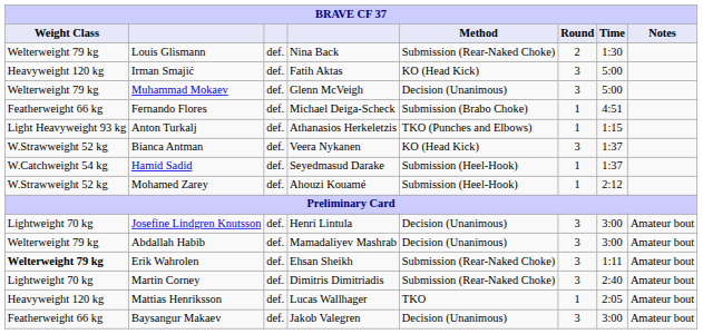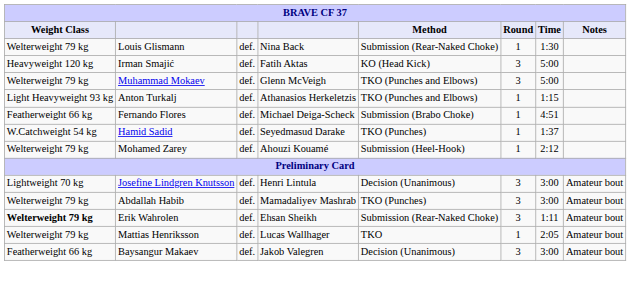 <table class="wikitable" style="font-size: 80%;">
 <tr>
 <th colspan="8" style="background-color: #ccf; color: #000080; text-align: center;"><strong>BRAVE CF 37</strong></th>
 </tr>
 <tr>
 <th colspan="1" style="background-color: #E6E8FA; color: #000000; text-align: center;">Weight Class</th>
 <th colspan="1" style="background-color: #E6E8FA; color: #000000; text-align: center;"></th>
 <th colspan="1" style="background-color: #E6E8FA; color: #000000; text-align: center;"></th>
 <th colspan="1" style="background-color: #E6E8FA; color: #000000; text-align: center;"></th>
 <th colspan="1" style="background-color: #E6E8FA; color: #000000; text-align: center;">Method</th>
 <th colspan="1" style="background-color: #E6E8FA; color: #000000; text-align: center;">Round</th>
 <th colspan="1" style="background-color: #E6E8FA; color: #000000; text-align: center;">Time</th>
 <th colspan="1" style="background-color: #E6E8FA; color: #000000; text-align: center;">Notes</th>
 </tr>
 <tr>
 <td>Welterweight 79 kg</td>
 <td> Louis Glismann</td>
 <td>def.</td>
 <td> Nina Back</td>
 <td>Submission (Rear-Naked Choke)</td>
-<td align=center>2</td>
+<td align=center>1</td>
 <td align=center>1:30</td>
 <td></td>
 </tr>
 <tr>
 <td>Heavyweight 120 kg</td>
 <td> Irman Smajić</td>
 <td>def.</td>
 <td> Fatih Aktas</td>
 <td>KO (Head Kick)</td>
 <td align=center>3</td>
 <td align=center>5:00</td>
 <td></td>
 </tr>
 <tr>
 <td>Welterweight 79 kg</td>
 <td> <a href='#'>Muhammad Mokaev</a></td>
 <td>def.</td>
 <td> Glenn McVeigh</td>
-<td>Decision (Unanimous)</td>
+<td>TKO (Punches and Elbows)</td>
 <td align=center>3</td>
 <td align=center>5:00</td>
+<td></td>
+</tr>
+<tr>
+<td>Light Heavyweight 93 kg</td>
+<td> Anton Turkalj</td>
+<td>def.</td>
+<td> Athanasios Herkeletzis</td>
+<td>TKO (Punches and Elbows)</td>
+<td align=center>1</td>
+<td align=center>1:15</td>
 <td></td>
 </tr>
 <tr>
 <td>Featherweight 66 kg</td>
 <td> Fernando Flores</td>
 <td>def.</td>
 <td> Michael Deiga-Scheck</td>
 <td>Submission (Brabo Choke)</td>
 <td align=center>1</td>
 <td align=center>4:51</td>
 <td></td>
 </tr>
 <tr>
-<td>Light Heavyweight 93 kg</td>
-<td> Anton Turkalj</td>
-<td>def.</td>
-<td> Athanasios Herkeletzis</td>
-<td>TKO (Punches and Elbows)</td>
-<td align=center>1</td>
-<td align=center>1:15</td>
-<td></td>
-</tr>
-<tr>
-<td>W.Strawweight 52 kg</td>
-<td> Bianca Antman</td>
-<td>def.</td>
-<td> Veera Nykanen</td>
-<td>KO (Head Kick)</td>
-<td align=center>3</td>
-<td align=center>1:37</td>
-<td></td>
-</tr>
-<tr>
 <td>W.Catchweight 54 kg</td>
 <td> <a href='#'>Hamid Sadid</a></td>
 <td>def.</td>
 <td> Seyedmasud Darake</td>
-<td>Submission (Heel-Hook)</td>
+<td>TKO (Punches)</td>
 <td align=center>1</td>
 <td align=center>1:37</td>
 <td></td>
 </tr>
 <tr>
-<td>W.Strawweight 52 kg</td>
+<td>Welterweight 79 kg</td>
 <td> Mohamed Zarey</td>
 <td>def.</td>
 <td> Ahouzi Kouamé</td>
 <td>Submission (Heel-Hook)</td>
 <td align=center>1</td>
 <td align=center>2:12</td>
 <td></td>
 </tr>
 <tr>
 <th colspan="8" style="background-color: #ccf; color: #000080; text-align: center;"><strong>Preliminary Card</strong></th>
 </tr>
 <tr>
 <td>Lightweight 70 kg</td>
 <td> <a href='#'>Josefine Lindgren Knutsson</a></td>
 <td>def.</td>
 <td> Henri Lintula</td>
 <td>Decision (Unanimous)</td>
 <td align=center>3</td>
 <td align=center>3:00</td>
 <td>Amateur bout</td>
 </tr>
 <tr>
 <td>Welterweight 79 kg</td>
 <td> Abdallah Habib</td>
 <td>def.</td>
 <td> Mamadaliyev Mashrab</td>
-<td>Decision (Unanimous)</td>
+<td>TKO (Punches)</td>
 <td align=center>3</td>
 <td align=center>3:00</td>
 <td>Amateur bout</td>
 </tr>
 <tr>
 <td><strong>Welterweight 79 kg</strong></td>
 <td> Erik Wahrolen</td>
 <td>def.</td>
 <td> Ehsan Sheikh</td>
 <td>Submission (Rear-Naked Choke)</td>
 <td align=center>3</td>
 <td align=center>1:11</td>
 <td>Amateur bout</td>
 </tr>
 <tr>
-<td>Lightweight 70 kg</td>
-<td> Martin Corney</td>
-<td>def.</td>
-<td> Dimitris Dimitriadis</td>
-<td>Submission (Rear-Naked Choke)</td>
-<td align=center>3</td>
-<td align=center>2:40</td>
-<td>Amateur bout</td>
-</tr>
-<tr>
-<td>Heavyweight 120 kg</td>
+<td>Welterweight 79 kg</td>
 <td> Mattias Henriksson</td>
 <td>def.</td>
 <td> Lucas Wallhager</td>
 <td>TKO</td>
 <td align=center>1</td>
 <td align=center>2:05</td>
 <td>Amateur bout</td>
 </tr>
 <tr>
 <td>Featherweight 66 kg</td>
 <td> Baysangur Makaev</td>
 <td>def.</td>
 <td> Jakob Valegren</td>
 <td>Decision (Unanimous)</td>
 <td align=center>3</td>
 <td align=center>3:00</td>
 <td>Amateur bout</td>
 </tr>
 </table>
